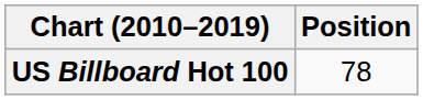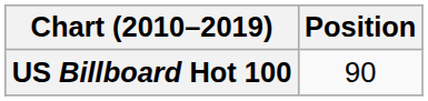 <table class="wikitable sortable plainrowheaders" style="text-align:center">
 <tr>
 <th scope="col">Chart (2010–2019)</th>
 <th scope="col">Position</th>
 </tr>
 <tr>
 <th scope="row">US <em>Billboard</em> Hot 100</th>
-<td>78</td>
+<td>90</td>
 </tr>
 </table>
